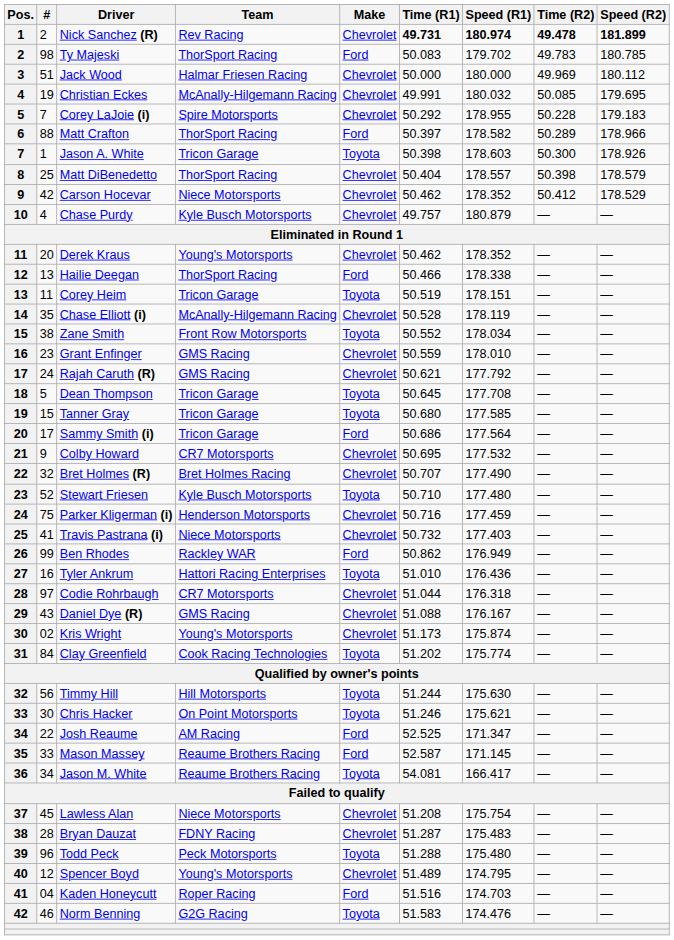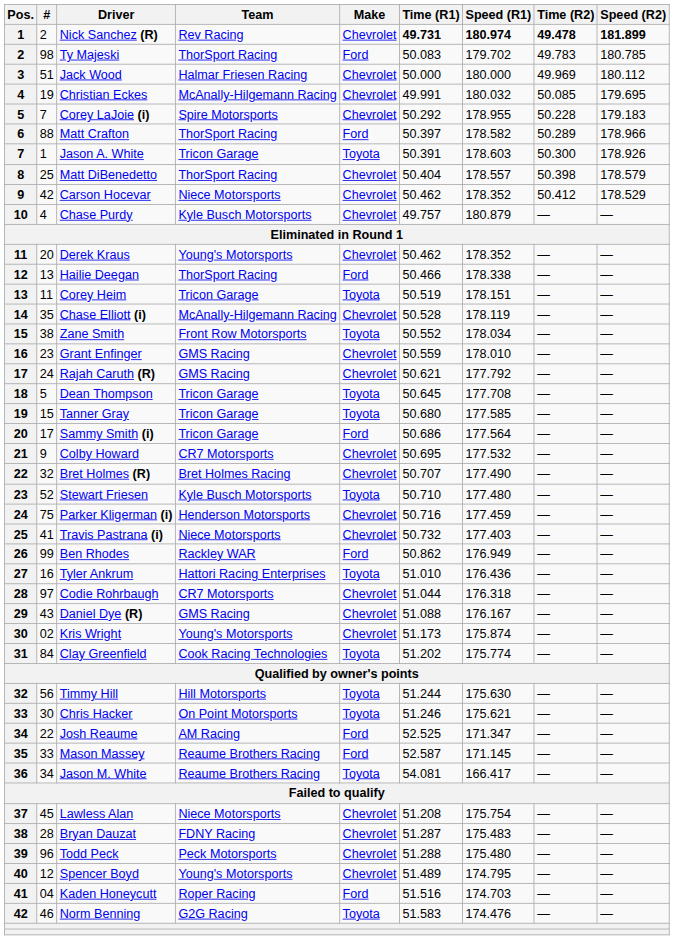 <table class="wikitable" style="font-size:95%">
 <tr>
 <th>Pos.</th>
 <th>#</th>
 <th>Driver</th>
 <th>Team</th>
 <th>Make</th>
 <th>Time (R1)</th>
 <th>Speed (R1)</th>
 <th>Time (R2)</th>
 <th>Speed (R2)</th>
 </tr>
 <tr>
 <th>1</th>
 <td>2</td>
 <td><a href='#'>Nick Sanchez</a> <strong>(R)</strong></td>
 <td><a href='#'>Rev Racing</a></td>
 <td><a href='#'>Chevrolet</a></td>
 <td><strong>49.731</strong></td>
 <td><strong>180.974</strong></td>
 <td><strong>49.478</strong></td>
 <td><strong>181.899</strong></td>
 </tr>
 <tr>
 <th>2</th>
 <td>98</td>
 <td><a href='#'>Ty Majeski</a></td>
 <td><a href='#'>ThorSport Racing</a></td>
 <td><a href='#'>Ford</a></td>
 <td>50.083</td>
 <td>179.702</td>
 <td>49.783</td>
 <td>180.785</td>
 </tr>
 <tr>
 <th>3</th>
 <td>51</td>
 <td><a href='#'>Jack Wood</a></td>
 <td><a href='#'>Halmar Friesen Racing</a></td>
 <td><a href='#'>Chevrolet</a></td>
 <td>50.000</td>
 <td>180.000</td>
 <td>49.969</td>
 <td>180.112</td>
 </tr>
 <tr>
 <th>4</th>
 <td>19</td>
 <td><a href='#'>Christian Eckes</a></td>
 <td><a href='#'>McAnally-Hilgemann Racing</a></td>
 <td><a href='#'>Chevrolet</a></td>
 <td>49.991</td>
 <td>180.032</td>
 <td>50.085</td>
 <td>179.695</td>
 </tr>
 <tr>
 <th>5</th>
 <td>7</td>
 <td><a href='#'>Corey LaJoie</a> <strong>(i)</strong></td>
 <td><a href='#'>Spire Motorsports</a></td>
 <td><a href='#'>Chevrolet</a></td>
 <td>50.292</td>
 <td>178.955</td>
 <td>50.228</td>
 <td>179.183</td>
 </tr>
 <tr>
 <th>6</th>
 <td>88</td>
 <td><a href='#'>Matt Crafton</a></td>
 <td><a href='#'>ThorSport Racing</a></td>
 <td><a href='#'>Ford</a></td>
 <td>50.397</td>
 <td>178.582</td>
 <td>50.289</td>
 <td>178.966</td>
 </tr>
 <tr>
 <th>7</th>
 <td>1</td>
 <td><a href='#'>Jason A. White</a></td>
 <td><a href='#'>Tricon Garage</a></td>
 <td><a href='#'>Toyota</a></td>
-<td>50.398</td>
+<td>50.391</td>
 <td>178.603</td>
 <td>50.300</td>
 <td>178.926</td>
 </tr>
 <tr>
 <th>8</th>
 <td>25</td>
 <td><a href='#'>Matt DiBenedetto</a></td>
 <td><a href='#'>ThorSport Racing</a></td>
 <td><a href='#'>Chevrolet</a></td>
 <td>50.404</td>
 <td>178.557</td>
 <td>50.398</td>
 <td>178.579</td>
 </tr>
 <tr>
 <th>9</th>
 <td>42</td>
 <td><a href='#'>Carson Hocevar</a></td>
 <td><a href='#'>Niece Motorsports</a></td>
 <td><a href='#'>Chevrolet</a></td>
 <td>50.462</td>
 <td>178.352</td>
 <td>50.412</td>
 <td>178.529</td>
 </tr>
 <tr>
 <th>10</th>
 <td>4</td>
 <td><a href='#'>Chase Purdy</a></td>
 <td><a href='#'>Kyle Busch Motorsports</a></td>
 <td><a href='#'>Chevrolet</a></td>
 <td>49.757</td>
 <td>180.879</td>
 <td>—</td>
 <td>—</td>
 </tr>
 <tr>
 <th colspan="9">Eliminated in Round 1</th>
 </tr>
 <tr>
 <th>11</th>
 <td>20</td>
 <td><a href='#'>Derek Kraus</a></td>
 <td><a href='#'>Young's Motorsports</a></td>
 <td><a href='#'>Chevrolet</a></td>
 <td>50.462</td>
 <td>178.352</td>
 <td>—</td>
 <td>—</td>
 </tr>
 <tr>
 <th>12</th>
 <td>13</td>
 <td><a href='#'>Hailie Deegan</a></td>
 <td><a href='#'>ThorSport Racing</a></td>
 <td><a href='#'>Ford</a></td>
 <td>50.466</td>
 <td>178.338</td>
 <td>—</td>
 <td>—</td>
 </tr>
 <tr>
 <th>13</th>
 <td>11</td>
 <td><a href='#'>Corey Heim</a></td>
 <td><a href='#'>Tricon Garage</a></td>
 <td><a href='#'>Toyota</a></td>
 <td>50.519</td>
 <td>178.151</td>
 <td>—</td>
 <td>—</td>
 </tr>
 <tr>
 <th>14</th>
 <td>35</td>
 <td><a href='#'>Chase Elliott</a> <strong>(i)</strong></td>
 <td><a href='#'>McAnally-Hilgemann Racing</a></td>
 <td><a href='#'>Chevrolet</a></td>
 <td>50.528</td>
 <td>178.119</td>
 <td>—</td>
 <td>—</td>
 </tr>
 <tr>
 <th>15</th>
 <td>38</td>
 <td><a href='#'>Zane Smith</a></td>
 <td><a href='#'>Front Row Motorsports</a></td>
 <td><a href='#'>Toyota</a></td>
 <td>50.552</td>
 <td>178.034</td>
 <td>—</td>
 <td>—</td>
 </tr>
 <tr>
 <th>16</th>
 <td>23</td>
 <td><a href='#'>Grant Enfinger</a></td>
 <td><a href='#'>GMS Racing</a></td>
 <td><a href='#'>Chevrolet</a></td>
 <td>50.559</td>
 <td>178.010</td>
 <td>—</td>
 <td>—</td>
 </tr>
 <tr>
 <th>17</th>
 <td>24</td>
 <td><a href='#'>Rajah Caruth</a> <strong>(R)</strong></td>
 <td><a href='#'>GMS Racing</a></td>
 <td><a href='#'>Chevrolet</a></td>
 <td>50.621</td>
 <td>177.792</td>
 <td>—</td>
 <td>—</td>
 </tr>
 <tr>
 <th>18</th>
 <td>5</td>
 <td><a href='#'>Dean Thompson</a></td>
 <td><a href='#'>Tricon Garage</a></td>
 <td><a href='#'>Toyota</a></td>
 <td>50.645</td>
 <td>177.708</td>
 <td>—</td>
 <td>—</td>
 </tr>
 <tr>
 <th>19</th>
 <td>15</td>
 <td><a href='#'>Tanner Gray</a></td>
 <td><a href='#'>Tricon Garage</a></td>
 <td><a href='#'>Toyota</a></td>
 <td>50.680</td>
 <td>177.585</td>
 <td>—</td>
 <td>—</td>
 </tr>
 <tr>
 <th>20</th>
 <td>17</td>
 <td><a href='#'>Sammy Smith</a> <strong>(i)</strong></td>
 <td><a href='#'>Tricon Garage</a></td>
 <td><a href='#'>Ford</a></td>
 <td>50.686</td>
 <td>177.564</td>
 <td>—</td>
 <td>—</td>
 </tr>
 <tr>
 <th>21</th>
 <td>9</td>
 <td><a href='#'>Colby Howard</a></td>
 <td><a href='#'>CR7 Motorsports</a></td>
 <td><a href='#'>Chevrolet</a></td>
 <td>50.695</td>
 <td>177.532</td>
 <td>—</td>
 <td>—</td>
 </tr>
 <tr>
 <th>22</th>
 <td>32</td>
 <td><a href='#'>Bret Holmes</a> <strong>(R)</strong></td>
 <td><a href='#'>Bret Holmes Racing</a></td>
 <td><a href='#'>Chevrolet</a></td>
 <td>50.707</td>
 <td>177.490</td>
 <td>—</td>
 <td>—</td>
 </tr>
 <tr>
 <th>23</th>
 <td>52</td>
 <td><a href='#'>Stewart Friesen</a></td>
 <td><a href='#'>Kyle Busch Motorsports</a></td>
 <td><a href='#'>Toyota</a></td>
 <td>50.710</td>
 <td>177.480</td>
 <td>—</td>
 <td>—</td>
 </tr>
 <tr>
 <th>24</th>
 <td>75</td>
 <td><a href='#'>Parker Kligerman</a> <strong>(i)</strong></td>
 <td><a href='#'>Henderson Motorsports</a></td>
 <td><a href='#'>Chevrolet</a></td>
 <td>50.716</td>
 <td>177.459</td>
 <td>—</td>
 <td>—</td>
 </tr>
 <tr>
 <th>25</th>
 <td>41</td>
 <td><a href='#'>Travis Pastrana</a> <strong>(i)</strong></td>
 <td><a href='#'>Niece Motorsports</a></td>
 <td><a href='#'>Chevrolet</a></td>
 <td>50.732</td>
 <td>177.403</td>
 <td>—</td>
 <td>—</td>
 </tr>
 <tr>
 <th>26</th>
 <td>99</td>
 <td><a href='#'>Ben Rhodes</a></td>
 <td><a href='#'>Rackley WAR</a></td>
 <td><a href='#'>Ford</a></td>
 <td>50.862</td>
 <td>176.949</td>
 <td>—</td>
 <td>—</td>
 </tr>
 <tr>
 <th>27</th>
 <td>16</td>
 <td><a href='#'>Tyler Ankrum</a></td>
 <td><a href='#'>Hattori Racing Enterprises</a></td>
 <td><a href='#'>Toyota</a></td>
 <td>51.010</td>
 <td>176.436</td>
 <td>—</td>
 <td>—</td>
 </tr>
 <tr>
 <th>28</th>
 <td>97</td>
 <td><a href='#'>Codie Rohrbaugh</a></td>
 <td><a href='#'>CR7 Motorsports</a></td>
 <td><a href='#'>Chevrolet</a></td>
 <td>51.044</td>
 <td>176.318</td>
 <td>—</td>
 <td>—</td>
 </tr>
 <tr>
 <th>29</th>
 <td>43</td>
 <td><a href='#'>Daniel Dye</a> <strong>(R)</strong></td>
 <td><a href='#'>GMS Racing</a></td>
 <td><a href='#'>Chevrolet</a></td>
 <td>51.088</td>
 <td>176.167</td>
 <td>—</td>
 <td>—</td>
 </tr>
 <tr>
 <th>30</th>
 <td>02</td>
 <td><a href='#'>Kris Wright</a></td>
 <td><a href='#'>Young's Motorsports</a></td>
 <td><a href='#'>Chevrolet</a></td>
 <td>51.173</td>
 <td>175.874</td>
 <td>—</td>
 <td>—</td>
 </tr>
 <tr>
 <th>31</th>
 <td>84</td>
 <td><a href='#'>Clay Greenfield</a></td>
 <td><a href='#'>Cook Racing Technologies</a></td>
 <td><a href='#'>Toyota</a></td>
 <td>51.202</td>
 <td>175.774</td>
 <td>—</td>
 <td>—</td>
 </tr>
 <tr>
 <th colspan="9">Qualified by owner's points</th>
 </tr>
 <tr>
 <th>32</th>
 <td>56</td>
 <td><a href='#'>Timmy Hill</a></td>
 <td><a href='#'>Hill Motorsports</a></td>
 <td><a href='#'>Toyota</a></td>
 <td>51.244</td>
 <td>175.630</td>
 <td>—</td>
 <td>—</td>
 </tr>
 <tr>
 <th>33</th>
 <td>30</td>
 <td><a href='#'>Chris Hacker</a></td>
 <td><a href='#'>On Point Motorsports</a></td>
 <td><a href='#'>Toyota</a></td>
 <td>51.246</td>
 <td>175.621</td>
 <td>—</td>
 <td>—</td>
 </tr>
 <tr>
 <th>34</th>
 <td>22</td>
 <td><a href='#'>Josh Reaume</a></td>
 <td><a href='#'>AM Racing</a></td>
 <td><a href='#'>Ford</a></td>
 <td>52.525</td>
 <td>171.347</td>
 <td>—</td>
 <td>—</td>
 </tr>
 <tr>
 <th>35</th>
 <td>33</td>
 <td><a href='#'>Mason Massey</a></td>
 <td><a href='#'>Reaume Brothers Racing</a></td>
 <td><a href='#'>Ford</a></td>
 <td>52.587</td>
 <td>171.145</td>
 <td>—</td>
 <td>—</td>
 </tr>
 <tr>
 <th>36</th>
 <td>34</td>
 <td><a href='#'>Jason M. White</a></td>
 <td><a href='#'>Reaume Brothers Racing</a></td>
 <td><a href='#'>Toyota</a></td>
 <td>54.081</td>
 <td>166.417</td>
 <td>—</td>
 <td>—</td>
 </tr>
 <tr>
 <th colspan="9">Failed to qualify</th>
 </tr>
 <tr>
 <th>37</th>
 <td>45</td>
 <td><a href='#'>Lawless Alan</a></td>
 <td><a href='#'>Niece Motorsports</a></td>
 <td><a href='#'>Chevrolet</a></td>
 <td>51.208</td>
 <td>175.754</td>
 <td>—</td>
 <td>—</td>
 </tr>
 <tr>
 <th>38</th>
 <td>28</td>
 <td><a href='#'>Bryan Dauzat</a></td>
 <td><a href='#'>FDNY Racing</a></td>
 <td><a href='#'>Chevrolet</a></td>
 <td>51.287</td>
 <td>175.483</td>
 <td>—</td>
 <td>—</td>
 </tr>
 <tr>
 <th>39</th>
 <td>96</td>
 <td><a href='#'>Todd Peck</a></td>
 <td><a href='#'>Peck Motorsports</a></td>
-<td><a href='#'>Toyota</a></td>
+<td><a href='#'>Chevrolet</a></td>
 <td>51.288</td>
 <td>175.480</td>
 <td>—</td>
 <td>—</td>
 </tr>
 <tr>
 <th>40</th>
 <td>12</td>
 <td><a href='#'>Spencer Boyd</a></td>
 <td><a href='#'>Young's Motorsports</a></td>
 <td><a href='#'>Chevrolet</a></td>
 <td>51.489</td>
 <td>174.795</td>
 <td>—</td>
 <td>—</td>
 </tr>
 <tr>
 <th>41</th>
 <td>04</td>
 <td><a href='#'>Kaden Honeycutt</a></td>
 <td><a href='#'>Roper Racing</a></td>
 <td><a href='#'>Ford</a></td>
 <td>51.516</td>
 <td>174.703</td>
 <td>—</td>
 <td>—</td>
 </tr>
 <tr>
 <th>42</th>
 <td>46</td>
 <td><a href='#'>Norm Benning</a></td>
 <td><a href='#'>G2G Racing</a></td>
 <td><a href='#'>Toyota</a></td>
 <td>51.583</td>
 <td>174.476</td>
 <td>—</td>
 <td>—</td>
 </tr>
 <tr>
 <th colspan="9"></th>
 </tr>
 <tr>
 <th colspan="9"></th>
 </tr>
 </table>
